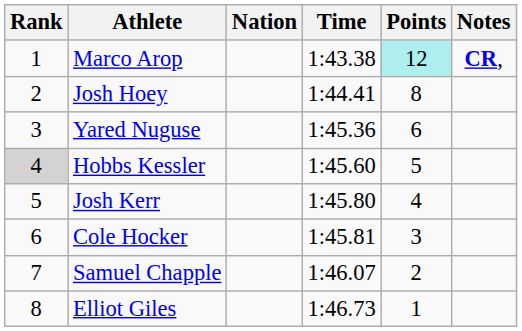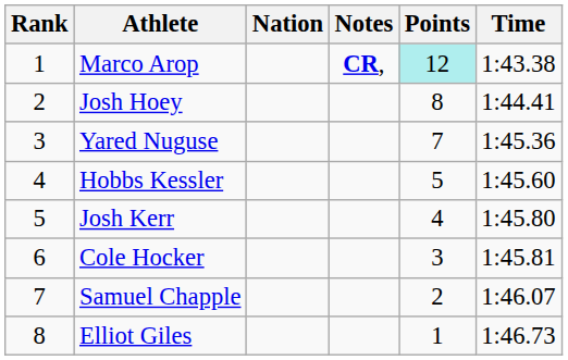 <table class="wikitable mw-datatable sortable" style="text-align:center;">
 <tr>
 <th scope="col" style="width: 10px;">Rank</th>
 <th scope="col">Athlete</th>
 <th scope="col">Nation</th>
+<th scope="col">Notes</th>
+<th scope="col">Points</th>
 <th scope="col">Time</th>
-<th scope="col">Points</th>
-<th scope="col">Notes</th>
 </tr>
 <tr>
 <td>1</td>
 <td align="left"><a href='#'>Marco Arop</a> </td>
 <td align="left"></td>
+<td><strong><a href='#'>CR</a></strong>, </td>
+<td style="background: paleturquoise;">12</td>
 <td>1:43.38</td>
-<td style="background: paleturquoise;">12</td>
-<td><strong><a href='#'>CR</a></strong>, </td>
 </tr>
 <tr>
 <td>2</td>
 <td align="left"><a href='#'>Josh Hoey</a> </td>
 <td align="left"></td>
+<td></td>
+<td>8</td>
 <td>1:44.41</td>
-<td>8</td>
-<td></td>
 </tr>
 <tr>
 <td>3</td>
 <td align="left"><a href='#'>Yared Nuguse</a> </td>
 <td align="left"></td>
+<td></td>
+<td>7</td>
 <td>1:45.36</td>
-<td>6</td>
-<td></td>
 </tr>
 <tr>
-<td style="background: lightgrey;">4</td>
+<td>4</td>
 <td align="left"><a href='#'>Hobbs Kessler</a> </td>
 <td align="left"></td>
+<td></td>
+<td>5</td>
 <td>1:45.60</td>
-<td>5</td>
-<td></td>
 </tr>
 <tr>
 <td>5</td>
 <td align="left"><a href='#'>Josh Kerr</a> </td>
 <td align="left"></td>
+<td></td>
+<td>4</td>
 <td>1:45.80</td>
-<td>4</td>
-<td></td>
 </tr>
 <tr>
 <td>6</td>
 <td align="left"><a href='#'>Cole Hocker</a> </td>
 <td align="left"></td>
+<td></td>
+<td>3</td>
 <td>1:45.81</td>
-<td>3</td>
-<td></td>
 </tr>
 <tr>
 <td>7</td>
 <td align="left"><a href='#'>Samuel Chapple</a> </td>
 <td align="left"></td>
+<td></td>
+<td>2</td>
 <td>1:46.07</td>
-<td>2</td>
-<td></td>
 </tr>
 <tr>
 <td>8</td>
 <td align="left"><a href='#'>Elliot Giles</a> </td>
 <td align="left"></td>
+<td></td>
+<td>1</td>
 <td>1:46.73</td>
-<td>1</td>
-<td></td>
 </tr>
 </table>
